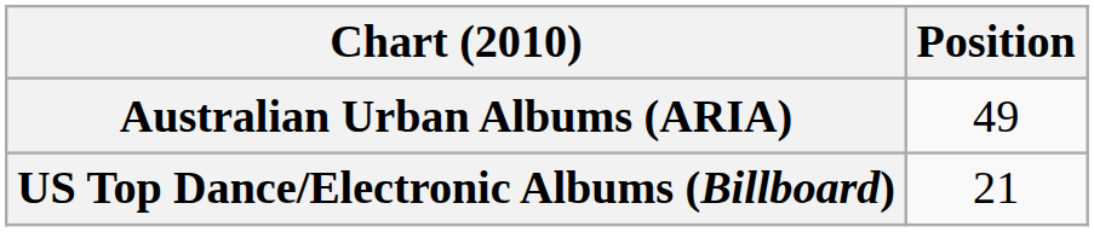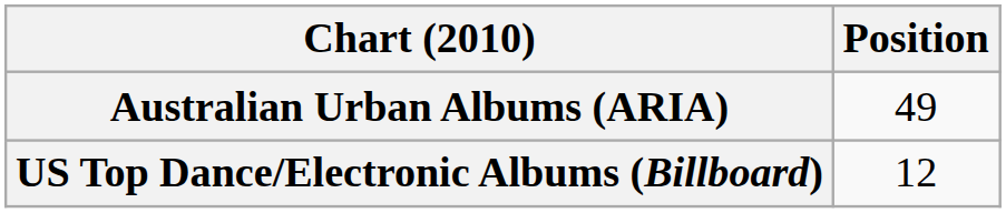 <table class="wikitable sortable plainrowheaders" style="text-align:center">
 <tr>
 <th scope="col">Chart (2010)</th>
 <th scope="col">Position</th>
 </tr>
 <tr>
 <th scope="row">Australian Urban Albums (ARIA)</th>
 <td>49</td>
 </tr>
 <tr>
 <th scope="row">US Top Dance/Electronic Albums (<em>Billboard</em>)</th>
-<td>21</td>
+<td>12</td>
 </tr>
 </table>
